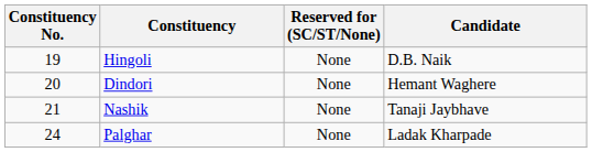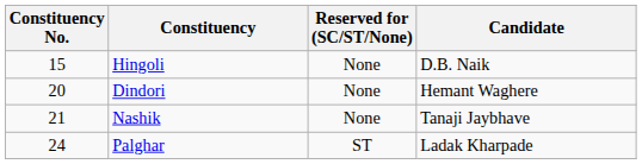 <table class= "wikitable sortable">
 <tr>
 <th>Constituency <br> No.</th>
 <th style="width:180px;">Constituency</th>
 <th>Reserved for <br> (SC/ST/None)</th>
 <th style="width:200px;">Candidate </th>
 </tr>
 <tr>
-<td style="text-align:center;">19</td>
+<td style="text-align:center;">15</td>
 <td><a href='#'>Hingoli</a></td>
 <td style="text-align:center;">None</td>
 <td>D.B. Naik</td>
 </tr>
 <tr>
 <td style="text-align:center;">20</td>
 <td><a href='#'>Dindori</a></td>
 <td style="text-align:center;">None</td>
 <td>Hemant Waghere</td>
 </tr>
 <tr>
 <td style="text-align:center;">21</td>
 <td><a href='#'>Nashik</a></td>
 <td style="text-align:center;">None</td>
 <td>Tanaji Jaybhave</td>
 </tr>
 <tr>
 <td style="text-align:center;">24</td>
 <td><a href='#'>Palghar</a></td>
-<td style="text-align:center;">None</td>
+<td style="text-align:center;">ST</td>
 <td>Ladak Kharpade</td>
 </tr>
 </table>
